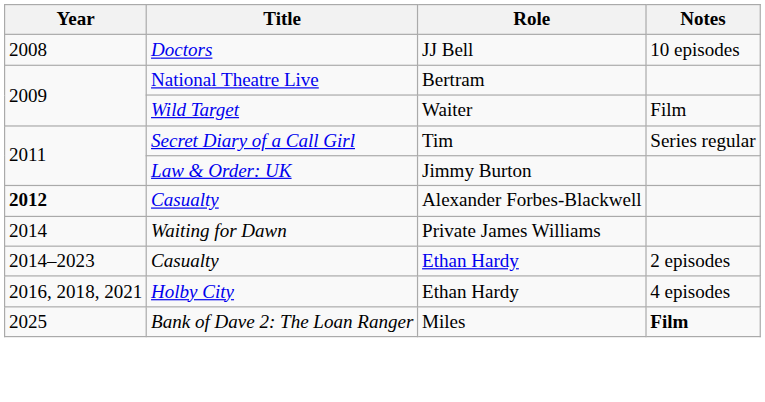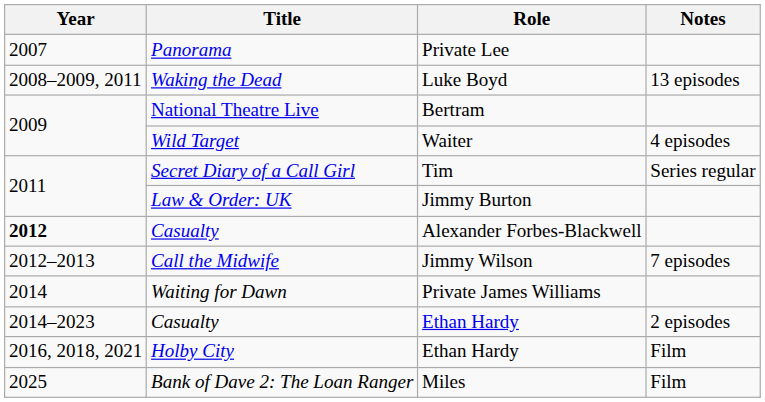 <table class="wikitable sortable">
 <tr>
 <th>Year</th>
 <th>Title</th>
 <th>Role</th>
 <th>Notes</th>
 </tr>
 <tr>
-<td>2008</td>
-<td><em><a href='#'>Doctors</a></em></td>
-<td>JJ Bell</td>
-<td>10 episodes</td>
+<td>2007</td>
+<td><em><a href='#'>Panorama</a></em></td>
+<td>Private Lee</td>
+<td></td>
+</tr>
+<tr>
+<td>2008–2009, 2011</td>
+<td><em><a href='#'>Waking the Dead</a></em></td>
+<td>Luke Boyd</td>
+<td>13 episodes</td>
 </tr>
 <tr>
 <td rowspan="2">2009</td>
 <td><a href='#'>National Theatre Live</a></td>
 <td>Bertram</td>
 <td></td>
 </tr>
 <tr>
 <td><em><a href='#'>Wild Target</a></em></td>
 <td>Waiter</td>
-<td>Film</td>
+<td>4 episodes</td>
 </tr>
 <tr>
 <td rowspan="2">2011</td>
 <td><em><a href='#'>Secret Diary of a Call Girl</a></em></td>
 <td>Tim</td>
 <td>Series regular</td>
 </tr>
 <tr>
 <td><em><a href='#'>Law & Order: UK</a></em></td>
 <td>Jimmy Burton</td>
 <td></td>
 </tr>
 <tr>
 <td><strong>2012</strong></td>
 <td><em><a href='#'>Casualty</a></em></td>
 <td>Alexander Forbes-Blackwell</td>
 <td></td>
 </tr>
 <tr>
+<td>2012–2013</td>
+<td><em><a href='#'>Call the Midwife</a></em></td>
+<td>Jimmy Wilson</td>
+<td>7 episodes</td>
+</tr>
+<tr>
 <td>2014</td>
 <td><em>Waiting for Dawn</em></td>
 <td>Private James Williams</td>
 <td></td>
 </tr>
 <tr>
 <td>2014–2023</td>
 <td><em>Casualty</em></td>
 <td><a href='#'>Ethan Hardy</a></td>
 <td>2 episodes</td>
 </tr>
 <tr>
 <td>2016, 2018, 2021</td>
 <td><em><a href='#'>Holby City</a></em></td>
 <td>Ethan Hardy</td>
-<td>4 episodes</td>
+<td>Film</td>
 </tr>
 <tr>
 <td>2025</td>
 <td><em>Bank of Dave 2: The Loan Ranger</em></td>
 <td>Miles</td>
-<td><strong>Film</strong></td>
+<td>Film</td>
 </tr>
 </table>
